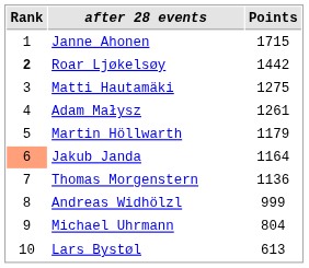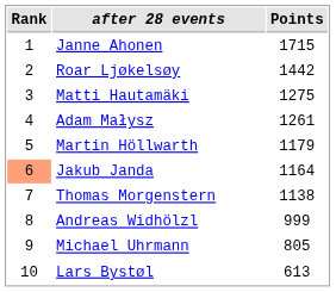 <table cellspacing="1" cellpadding="3" style="border:1px solid #AAAAAA;font-size:86%">
 <tr bgcolor="#E4E4E4">
 <th style="border-bottom:1px solid #AAAAAA" width=10>Rank</th>
 <th style="border-bottom:1px solid #AAAAAA" width=155><em>after 28 events</em></th>
 <th style="border-bottom:1px solid #AAAAAA" width=40>Points</th>
 </tr>
 <tr>
 <td align=center>1</td>
 <td> <a href='#'>Janne Ahonen</a></td>
 <td align=center>1715</td>
 </tr>
 <tr>
-<td align=center><strong>2</strong></td>
+<td align=center>2</td>
 <td> <a href='#'>Roar Ljøkelsøy</a></td>
 <td align=center>1442</td>
 </tr>
 <tr>
 <td align=center>3</td>
 <td> <a href='#'>Matti Hautamäki</a></td>
 <td align=center>1275</td>
 </tr>
 <tr>
 <td align=center>4</td>
 <td> <a href='#'>Adam Małysz</a></td>
 <td align=center>1261</td>
 </tr>
 <tr>
 <td align=center>5</td>
 <td> <a href='#'>Martin Höllwarth</a></td>
 <td align=center>1179</td>
 </tr>
 <tr>
 <td align=center style="background: lightsalmon;">6</td>
 <td> <a href='#'>Jakub Janda</a></td>
 <td align=center>1164</td>
 </tr>
 <tr>
 <td align=center>7</td>
 <td> <a href='#'>Thomas Morgenstern</a></td>
-<td align=center>1136</td>
+<td align=center>1138</td>
 </tr>
 <tr>
 <td align=center>8</td>
 <td> <a href='#'>Andreas Widhölzl</a></td>
 <td align=center>999</td>
 </tr>
 <tr>
 <td align=center>9</td>
 <td> <a href='#'>Michael Uhrmann</a></td>
-<td align=center>804</td>
+<td align=center>805</td>
 </tr>
 <tr>
 <td align=center>10</td>
 <td> <a href='#'>Lars Bystøl</a></td>
 <td align=center>613</td>
 </tr>
 </table>
